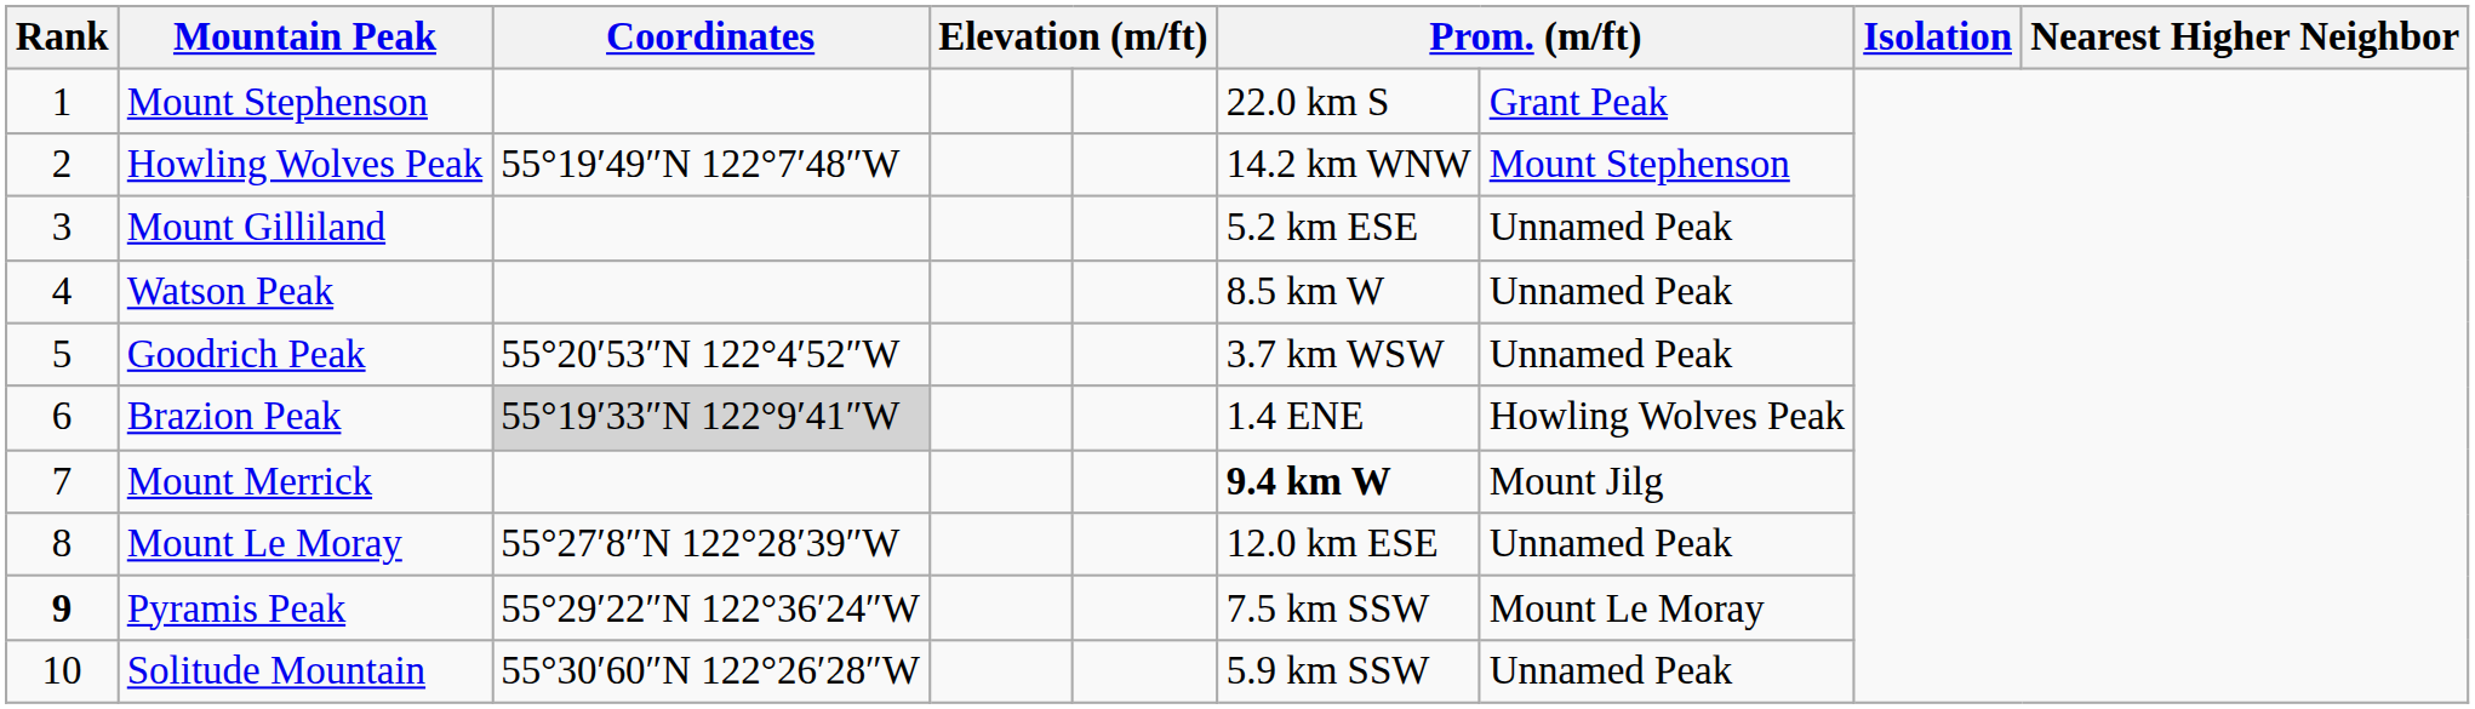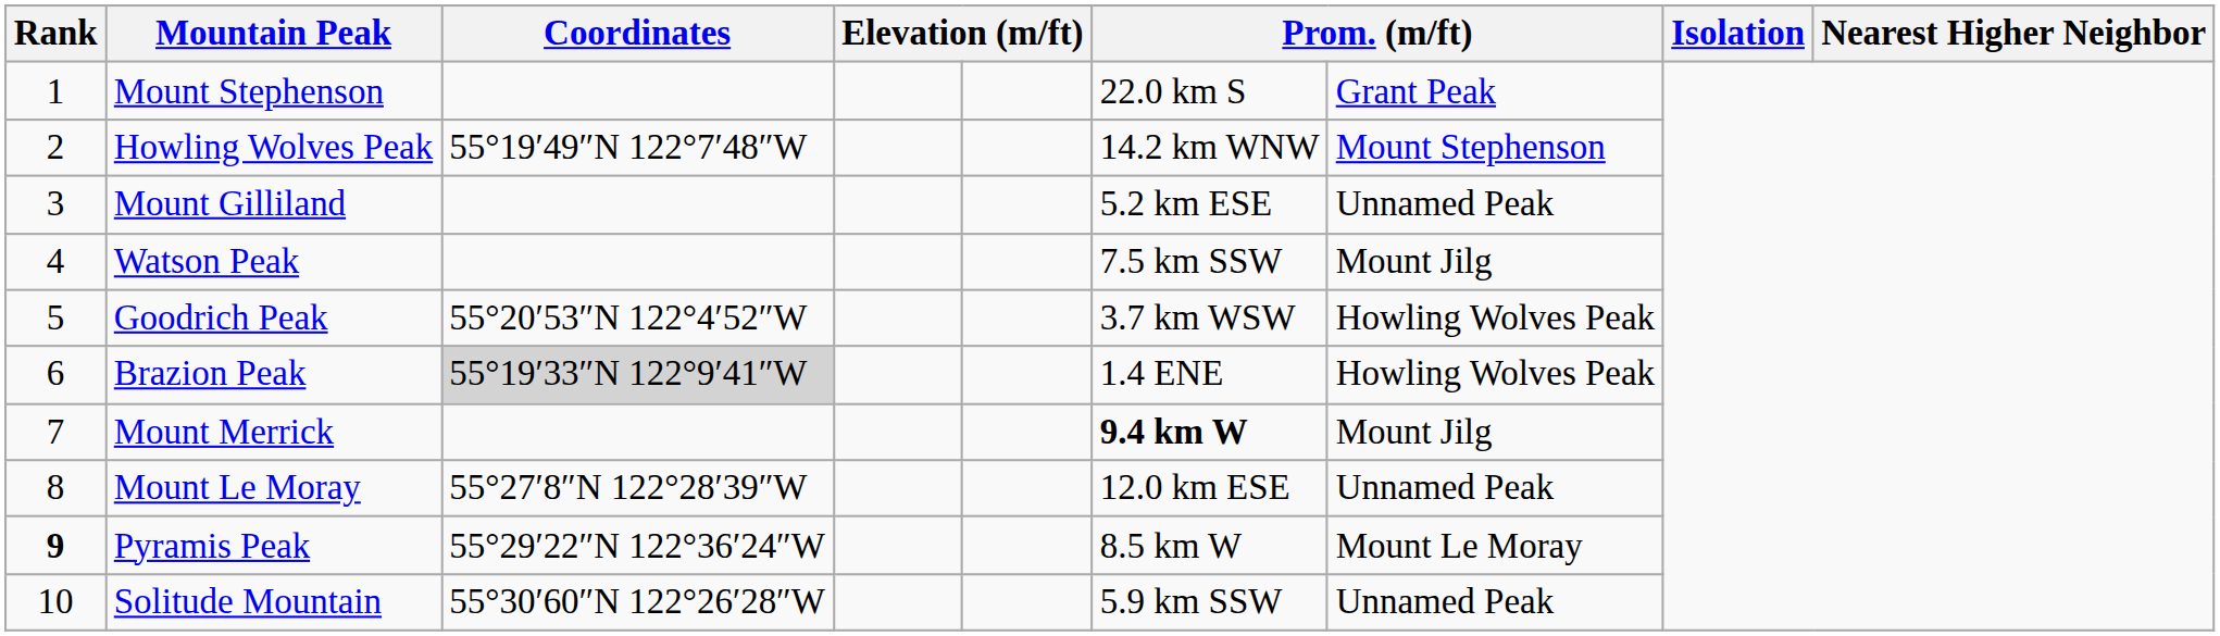 <table class="wikitable sortable mw-collapsible">
 <tr>
 <th>Rank</th>
 <th><a href='#'>Mountain Peak</a></th>
 <th><a href='#'>Coordinates</a></th>
 <th colspan=2>Elevation (m/ft)</th>
 <th colspan=2><a href='#'>Prom.</a> (m/ft)</th>
 <th><a href='#'>Isolation</a></th>
 <th>Nearest Higher Neighbor</th>
 </tr>
 <tr>
 <td style="text-align:center">1</td>
 <td><a href='#'>Mount Stephenson</a></td>
 <td></td>
 <td></td>
 <td></td>
 <td>22.0 km S</td>
 <td><a href='#'>Grant Peak</a></td>
 </tr>
 <tr>
 <td style="text-align:center">2</td>
 <td><a href='#'>Howling Wolves Peak</a></td>
 <td>55°19′49″N 122°7′48″W</td>
 <td></td>
 <td></td>
 <td>14.2 km WNW</td>
 <td><a href='#'>Mount Stephenson</a></td>
 </tr>
 <tr>
 <td style="text-align:center">3</td>
 <td><a href='#'>Mount Gilliland</a></td>
 <td></td>
 <td></td>
 <td></td>
 <td>5.2 km ESE</td>
 <td>Unnamed Peak</td>
 </tr>
 <tr>
 <td style="text-align:center">4</td>
 <td><a href='#'>Watson Peak</a></td>
 <td></td>
 <td></td>
 <td></td>
-<td>8.5 km W</td>
-<td>Unnamed Peak</td>
+<td>7.5 km SSW</td>
+<td>Mount Jilg</td>
 </tr>
 <tr>
 <td style="text-align:center">5</td>
 <td><a href='#'>Goodrich Peak</a></td>
 <td>55°20′53″N 122°4′52″W</td>
 <td></td>
 <td></td>
 <td>3.7 km WSW</td>
-<td>Unnamed Peak</td>
+<td>Howling Wolves Peak</td>
 </tr>
 <tr>
 <td style="text-align:center">6</td>
 <td><a href='#'>Brazion Peak</a></td>
 <td style="background: lightgrey;">55°19′33″N 122°9′41″W</td>
 <td></td>
 <td></td>
 <td>1.4 ENE</td>
 <td>Howling Wolves Peak</td>
 </tr>
 <tr>
 <td style="text-align:center">7</td>
 <td><a href='#'>Mount Merrick</a></td>
 <td></td>
 <td></td>
 <td></td>
 <td><strong>9.4 km W</strong></td>
 <td>Mount Jilg</td>
 </tr>
 <tr>
 <td style="text-align:center">8</td>
 <td><a href='#'>Mount Le Moray</a></td>
 <td>55°27′8″N 122°28′39″W</td>
 <td></td>
 <td></td>
 <td>12.0 km ESE</td>
 <td>Unnamed Peak</td>
 </tr>
 <tr>
 <td style="text-align:center"><strong>9</strong></td>
 <td><a href='#'>Pyramis Peak</a></td>
 <td>55°29′22″N 122°36′24″W</td>
 <td></td>
 <td></td>
-<td>7.5 km SSW</td>
+<td>8.5 km W</td>
 <td>Mount Le Moray</td>
 </tr>
 <tr>
 <td style="text-align:center">10</td>
 <td><a href='#'>Solitude Mountain</a></td>
 <td>55°30′60″N 122°26′28″W</td>
 <td></td>
 <td></td>
 <td>5.9 km SSW</td>
 <td>Unnamed Peak</td>
 </tr>
 </table>
